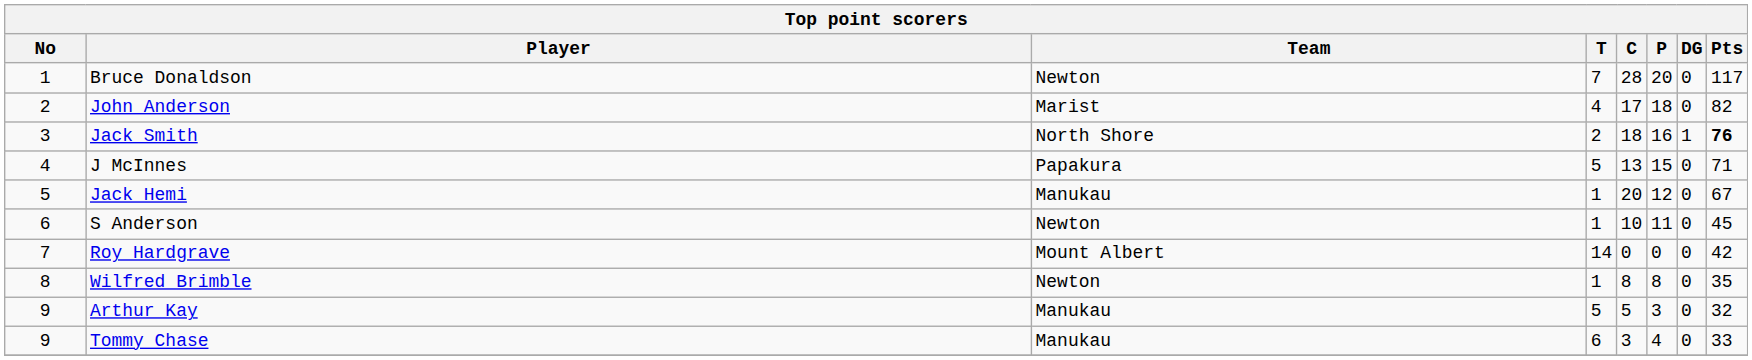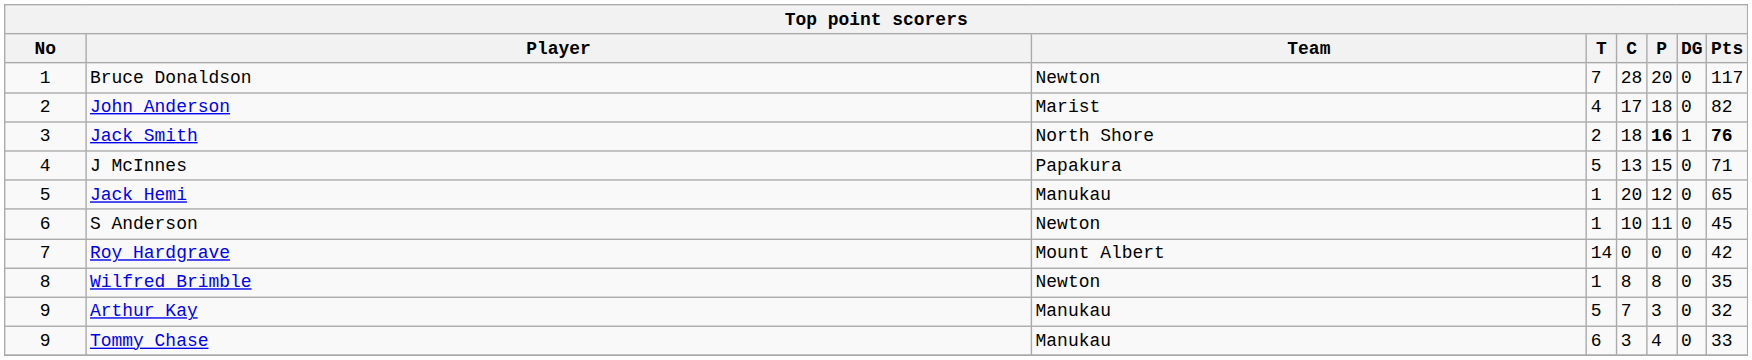 <table class="wikitable collapsible sortable" style="text-align:left; font-size:100%; width:100%;">
 <tr>
 <th colspan="100%">Top point scorers</th>
 </tr>
 <tr>
 <th style="width:5%;">No</th>
 <th style="width:60%;">Player</th>
 <th style="width:50%;">Team</th>
 <th style="width:10%;">T</th>
 <th style="width:10%;">C</th>
 <th style="width:10%;">P</th>
 <th style="width:5%;">DG</th>
 <th style="width:15%;">Pts<br></th>
 </tr>
 <tr>
 <td style="text-align:center;">1</td>
 <td>Bruce Donaldson</td>
 <td>Newton</td>
 <td>7</td>
 <td>28</td>
 <td>20</td>
 <td>0</td>
 <td>117</td>
 </tr>
 <tr>
 <td style="text-align:center;">2</td>
 <td><a href='#'>John Anderson</a></td>
 <td>Marist</td>
 <td>4</td>
 <td>17</td>
 <td>18</td>
 <td>0</td>
 <td>82</td>
 </tr>
 <tr>
 <td style="text-align:center;">3</td>
 <td><a href='#'>Jack Smith</a></td>
 <td>North Shore</td>
 <td>2</td>
 <td>18</td>
-<td>16</td>
+<td><strong>16</strong></td>
 <td>1</td>
 <td><strong>76</strong></td>
 </tr>
 <tr>
 <td style="text-align:center;">4</td>
 <td>J McInnes</td>
 <td>Papakura</td>
 <td>5</td>
 <td>13</td>
 <td>15</td>
 <td>0</td>
 <td>71</td>
 </tr>
 <tr>
 <td style="text-align:center;">5</td>
 <td><a href='#'>Jack Hemi</a></td>
 <td>Manukau</td>
 <td>1</td>
 <td>20</td>
 <td>12</td>
 <td>0</td>
-<td>67</td>
+<td>65</td>
 </tr>
 <tr>
 <td style="text-align:center;">6</td>
 <td>S Anderson</td>
 <td>Newton</td>
 <td>1</td>
 <td>10</td>
 <td>11</td>
 <td>0</td>
 <td>45</td>
 </tr>
 <tr>
 <td style="text-align:center;">7</td>
 <td><a href='#'>Roy Hardgrave</a></td>
 <td>Mount Albert</td>
 <td>14</td>
 <td>0</td>
 <td>0</td>
 <td>0</td>
 <td>42</td>
 </tr>
 <tr>
 <td style="text-align:center;">8</td>
 <td><a href='#'>Wilfred Brimble</a></td>
 <td>Newton</td>
 <td>1</td>
 <td>8</td>
 <td>8</td>
 <td>0</td>
 <td>35</td>
 </tr>
 <tr>
 <td style="text-align:center;">9</td>
 <td><a href='#'>Arthur Kay</a></td>
 <td>Manukau</td>
 <td>5</td>
-<td>5</td>
+<td>7</td>
 <td>3</td>
 <td>0</td>
 <td>32</td>
 </tr>
 <tr>
 <td style="text-align:center;">9</td>
 <td><a href='#'>Tommy Chase</a></td>
 <td>Manukau</td>
 <td>6</td>
 <td>3</td>
 <td>4</td>
 <td>0</td>
 <td>33</td>
 </tr>
 <tr>
 </tr>
 </table>
